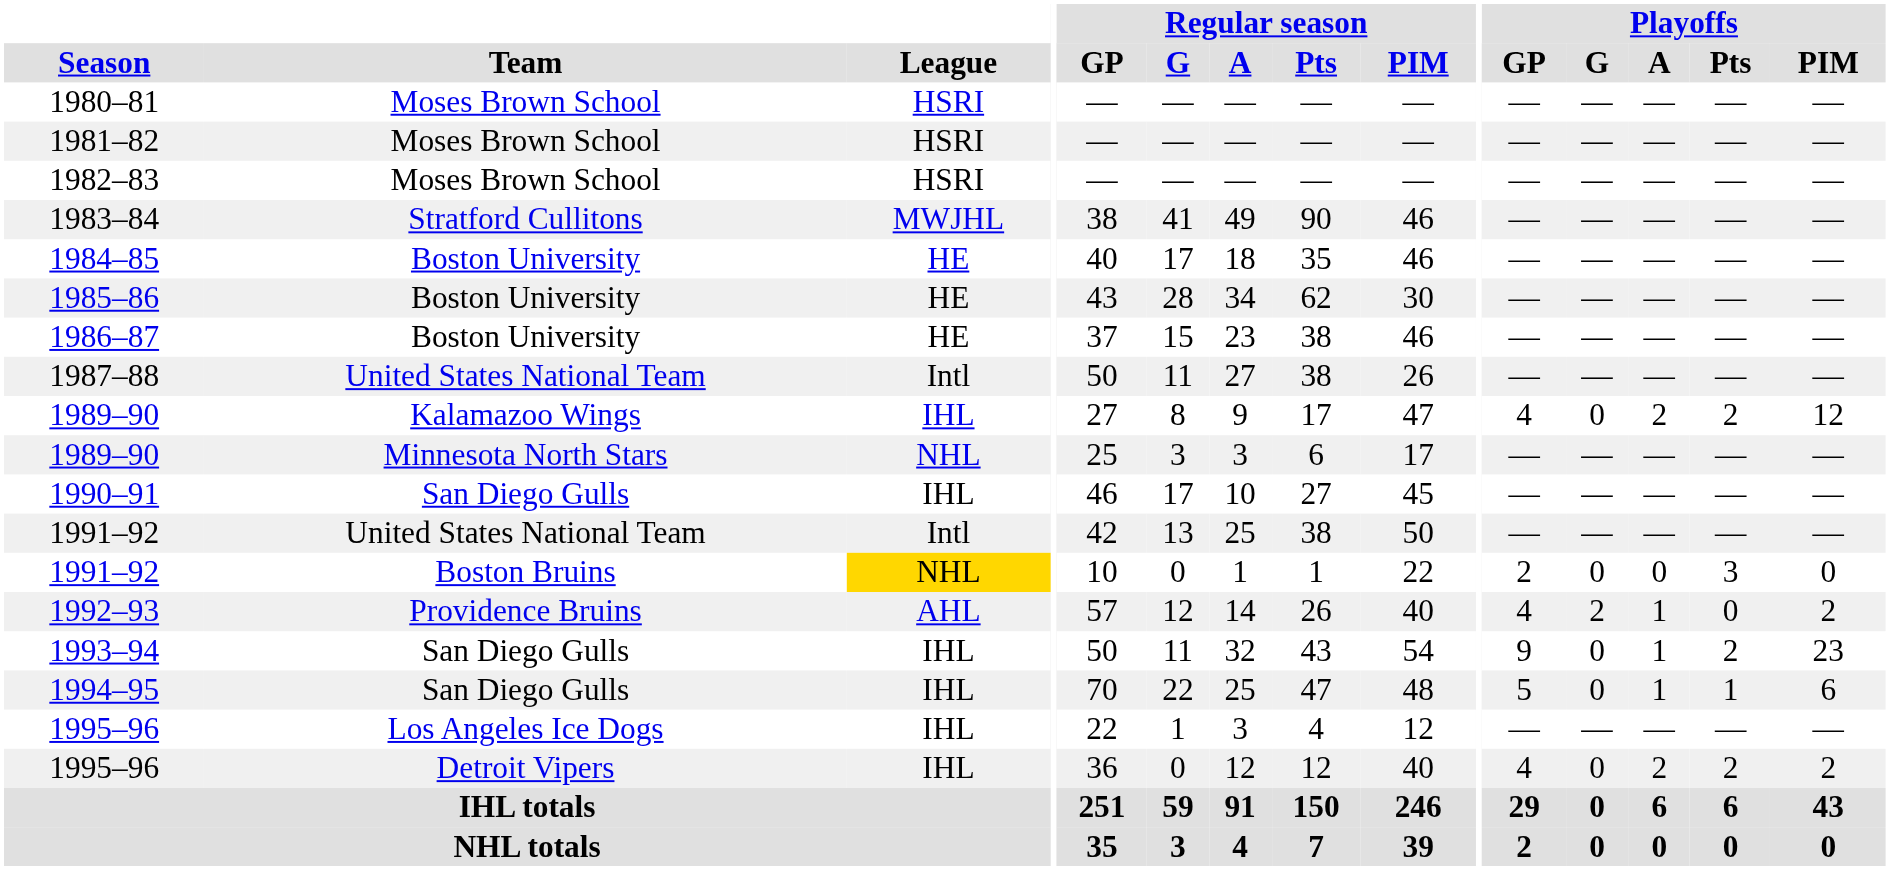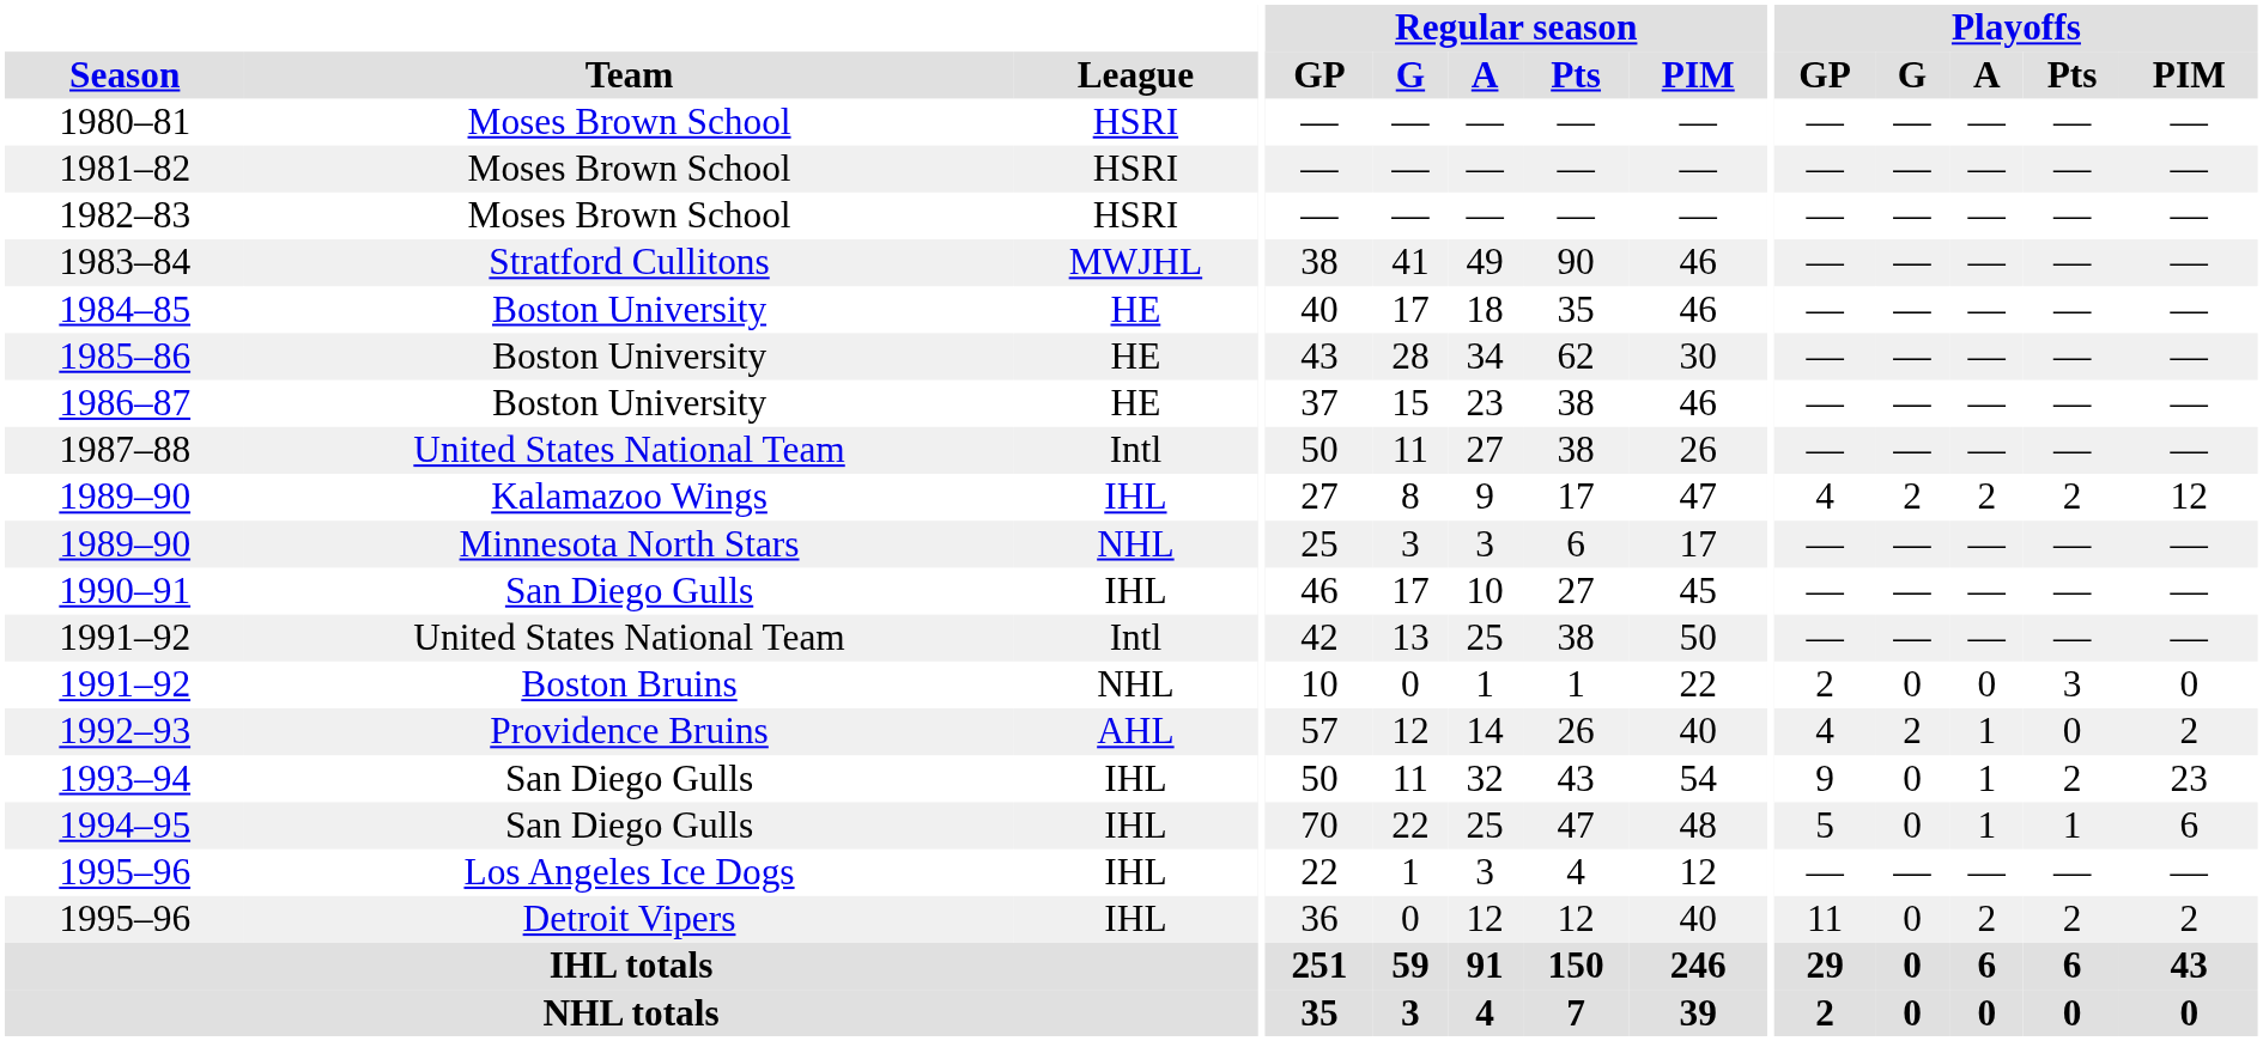 <table border="0" cellpadding="1" cellspacing="0" style="text-align:center; width:60em">
 <tr bgcolor="#e0e0e0">
 <th colspan="3" bgcolor="#ffffff"></th>
 <th rowspan="100" bgcolor="#ffffff"></th>
 <th colspan="5"><a href='#'>Regular season</a></th>
 <th rowspan="100" bgcolor="#ffffff"></th>
 <th colspan="5"><a href='#'>Playoffs</a></th>
 </tr>
 <tr bgcolor="#e0e0e0">
 <th><a href='#'>Season</a></th>
 <th>Team</th>
 <th>League</th>
 <th>GP</th>
 <th><a href='#'>G</a></th>
 <th><a href='#'>A</a></th>
 <th><a href='#'>Pts</a></th>
 <th><a href='#'>PIM</a></th>
 <th>GP</th>
 <th>G</th>
 <th>A</th>
 <th>Pts</th>
 <th>PIM</th>
 </tr>
 <tr>
 <td>1980–81</td>
 <td><a href='#'>Moses Brown School</a></td>
 <td><a href='#'>HSRI</a></td>
 <td>—</td>
 <td>—</td>
 <td>—</td>
 <td>—</td>
 <td>—</td>
 <td>—</td>
 <td>—</td>
 <td>—</td>
 <td>—</td>
 <td>—</td>
 </tr>
 <tr bgcolor="#f0f0f0">
 <td>1981–82</td>
 <td>Moses Brown School</td>
 <td>HSRI</td>
 <td>—</td>
 <td>—</td>
 <td>—</td>
 <td>—</td>
 <td>—</td>
 <td>—</td>
 <td>—</td>
 <td>—</td>
 <td>—</td>
 <td>—</td>
 </tr>
 <tr>
 <td>1982–83</td>
 <td>Moses Brown School</td>
 <td>HSRI</td>
 <td>—</td>
 <td>—</td>
 <td>—</td>
 <td>—</td>
 <td>—</td>
 <td>—</td>
 <td>—</td>
 <td>—</td>
 <td>—</td>
 <td>—</td>
 </tr>
 <tr bgcolor="#f0f0f0">
 <td>1983–84</td>
 <td><a href='#'>Stratford Cullitons</a></td>
 <td><a href='#'>MWJHL</a></td>
 <td>38</td>
 <td>41</td>
 <td>49</td>
 <td>90</td>
 <td>46</td>
 <td>—</td>
 <td>—</td>
 <td>—</td>
 <td>—</td>
 <td>—</td>
 </tr>
 <tr>
 <td><a href='#'>1984–85</a></td>
 <td><a href='#'>Boston University</a></td>
 <td><a href='#'>HE</a></td>
 <td>40</td>
 <td>17</td>
 <td>18</td>
 <td>35</td>
 <td>46</td>
 <td>—</td>
 <td>—</td>
 <td>—</td>
 <td>—</td>
 <td>—</td>
 </tr>
 <tr bgcolor="#f0f0f0">
 <td><a href='#'>1985–86</a></td>
 <td>Boston University</td>
 <td>HE</td>
 <td>43</td>
 <td>28</td>
 <td>34</td>
 <td>62</td>
 <td>30</td>
 <td>—</td>
 <td>—</td>
 <td>—</td>
 <td>—</td>
 <td>—</td>
 </tr>
 <tr>
 <td><a href='#'>1986–87</a></td>
 <td>Boston University</td>
 <td>HE</td>
 <td>37</td>
 <td>15</td>
 <td>23</td>
 <td>38</td>
 <td>46</td>
 <td>—</td>
 <td>—</td>
 <td>—</td>
 <td>—</td>
 <td>—</td>
 </tr>
 <tr bgcolor="#f0f0f0">
 <td>1987–88</td>
 <td><a href='#'>United States National Team</a></td>
 <td>Intl</td>
 <td>50</td>
 <td>11</td>
 <td>27</td>
 <td>38</td>
 <td>26</td>
 <td>—</td>
 <td>—</td>
 <td>—</td>
 <td>—</td>
 <td>—</td>
 </tr>
 <tr>
 <td><a href='#'>1989–90</a></td>
 <td><a href='#'>Kalamazoo Wings</a></td>
 <td><a href='#'>IHL</a></td>
 <td>27</td>
 <td>8</td>
 <td>9</td>
 <td>17</td>
 <td>47</td>
 <td>4</td>
-<td>0</td>
+<td>2</td>
 <td>2</td>
 <td>2</td>
 <td>12</td>
 </tr>
 <tr bgcolor="#f0f0f0">
 <td><a href='#'>1989–90</a></td>
 <td><a href='#'>Minnesota North Stars</a></td>
 <td><a href='#'>NHL</a></td>
 <td>25</td>
 <td>3</td>
 <td>3</td>
 <td>6</td>
 <td>17</td>
 <td>—</td>
 <td>—</td>
 <td>—</td>
 <td>—</td>
 <td>—</td>
 </tr>
 <tr>
 <td><a href='#'>1990–91</a></td>
 <td><a href='#'>San Diego Gulls</a></td>
 <td>IHL</td>
 <td>46</td>
 <td>17</td>
 <td>10</td>
 <td>27</td>
 <td>45</td>
 <td>—</td>
 <td>—</td>
 <td>—</td>
 <td>—</td>
 <td>—</td>
 </tr>
 <tr bgcolor="#f0f0f0">
 <td>1991–92</td>
 <td>United States National Team</td>
 <td>Intl</td>
 <td>42</td>
 <td>13</td>
 <td>25</td>
 <td>38</td>
 <td>50</td>
 <td>—</td>
 <td>—</td>
 <td>—</td>
 <td>—</td>
 <td>—</td>
 </tr>
 <tr>
 <td><a href='#'>1991–92</a></td>
 <td><a href='#'>Boston Bruins</a></td>
-<td style="background: gold;">NHL</td>
+<td>NHL</td>
 <td>10</td>
 <td>0</td>
 <td>1</td>
 <td>1</td>
 <td>22</td>
 <td>2</td>
 <td>0</td>
 <td>0</td>
 <td>3</td>
 <td>0</td>
 </tr>
 <tr bgcolor="#f0f0f0">
 <td><a href='#'>1992–93</a></td>
 <td><a href='#'>Providence Bruins</a></td>
 <td><a href='#'>AHL</a></td>
 <td>57</td>
 <td>12</td>
 <td>14</td>
 <td>26</td>
 <td>40</td>
 <td>4</td>
 <td>2</td>
 <td>1</td>
 <td>0</td>
 <td>2</td>
 </tr>
 <tr>
 <td><a href='#'>1993–94</a></td>
 <td>San Diego Gulls</td>
 <td>IHL</td>
 <td>50</td>
 <td>11</td>
 <td>32</td>
 <td>43</td>
 <td>54</td>
 <td>9</td>
 <td>0</td>
 <td>1</td>
 <td>2</td>
 <td>23</td>
 </tr>
 <tr bgcolor="#f0f0f0">
 <td><a href='#'>1994–95</a></td>
 <td>San Diego Gulls</td>
 <td>IHL</td>
 <td>70</td>
 <td>22</td>
 <td>25</td>
 <td>47</td>
 <td>48</td>
 <td>5</td>
 <td>0</td>
 <td>1</td>
 <td>1</td>
 <td>6</td>
 </tr>
 <tr>
 <td><a href='#'>1995–96</a></td>
 <td><a href='#'>Los Angeles Ice Dogs</a></td>
 <td>IHL</td>
 <td>22</td>
 <td>1</td>
 <td>3</td>
 <td>4</td>
 <td>12</td>
 <td>—</td>
 <td>—</td>
 <td>—</td>
 <td>—</td>
 <td>—</td>
 </tr>
 <tr bgcolor="#f0f0f0">
 <td>1995–96</td>
 <td><a href='#'>Detroit Vipers</a></td>
 <td>IHL</td>
 <td>36</td>
 <td>0</td>
 <td>12</td>
 <td>12</td>
 <td>40</td>
-<td>4</td>
+<td>11</td>
 <td>0</td>
 <td>2</td>
 <td>2</td>
 <td>2</td>
 </tr>
 <tr bgcolor="#e0e0e0">
 <th colspan="3">IHL totals</th>
 <th>251</th>
 <th>59</th>
 <th>91</th>
 <th>150</th>
 <th>246</th>
 <th>29</th>
 <th>0</th>
 <th>6</th>
 <th>6</th>
 <th>43</th>
 </tr>
 <tr bgcolor="#e0e0e0">
 <th colspan="3">NHL totals</th>
 <th>35</th>
 <th>3</th>
 <th>4</th>
 <th>7</th>
 <th>39</th>
 <th>2</th>
 <th>0</th>
 <th>0</th>
 <th>0</th>
 <th>0</th>
 </tr>
 </table>
